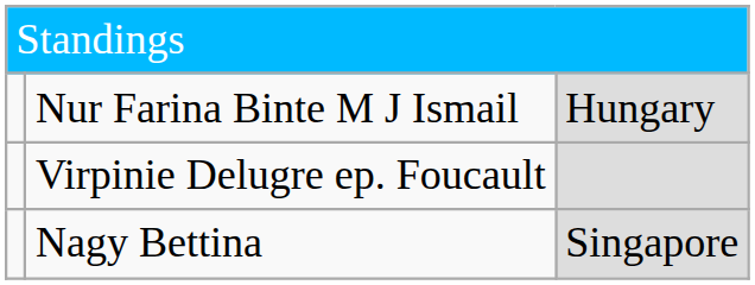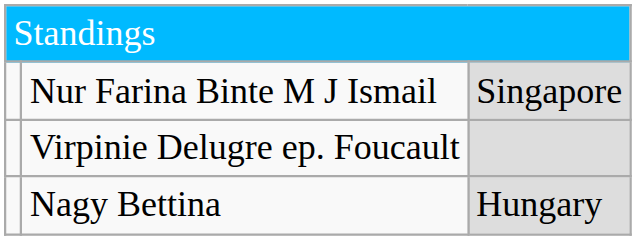 <table class="wikitable">
 <tr>
 <td colspan="3" style="background:#00baff;color:#fff">Standings</td>
 </tr>
 <tr>
 <td></td>
 <td>Nur Farina Binte M J Ismail</td>
-<td style="background:#dddddd"> Hungary</td>
+<td style="background:#dddddd"> Singapore</td>
 </tr>
 <tr>
 <td></td>
 <td>Virpinie Delugre ep. Foucault</td>
 <td style="background:#dddddd"></td>
 </tr>
 <tr>
 <td></td>
 <td>Nagy Bettina</td>
-<td style="background:#dddddd"> Singapore</td>
+<td style="background:#dddddd"> Hungary</td>
 </tr>
 </table>
